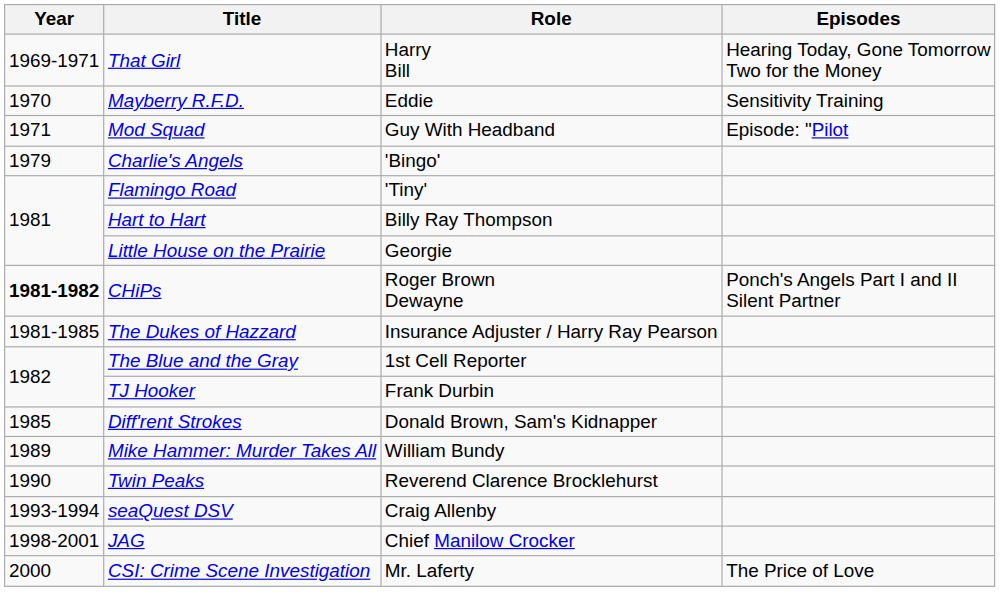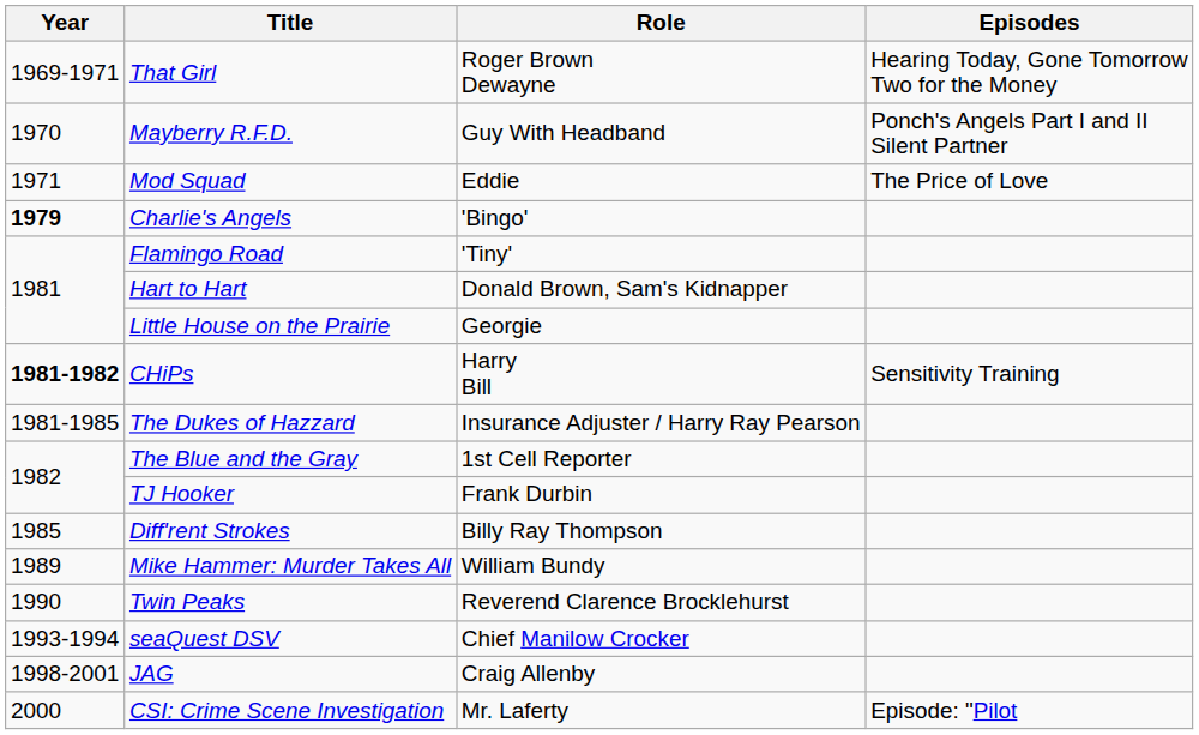 <table class="wikitable">
 <tr>
 <th>Year</th>
 <th>Title</th>
 <th>Role</th>
 <th>Episodes</th>
 </tr>
 <tr>
 <td>1969-1971</td>
 <td><em><a href='#'>That Girl</a></em></td>
-<td>Harry<br>Bill</td>
+<td>Roger Brown<br>Dewayne</td>
 <td>Hearing Today, Gone Tomorrow<br>Two for the Money</td>
 </tr>
 <tr>
 <td>1970</td>
 <td><em><a href='#'>Mayberry R.F.D.</a></em></td>
-<td>Eddie</td>
-<td>Sensitivity Training</td>
+<td>Guy With Headband</td>
+<td>Ponch's Angels Part I and II<br>Silent Partner</td>
 </tr>
 <tr>
 <td>1971</td>
 <td><em><a href='#'>Mod Squad</a></em></td>
-<td>Guy With Headband</td>
-<td>Episode: "<a href='#'>Pilot</a></td>
+<td>Eddie</td>
+<td>The Price of Love</td>
 </tr>
 <tr>
-<td>1979</td>
+<td><strong>1979</strong></td>
 <td><em><a href='#'>Charlie's Angels</a></em></td>
 <td>'Bingo'</td>
 <td></td>
 </tr>
 <tr>
 <td rowspan="3">1981</td>
 <td><em><a href='#'>Flamingo Road</a></em></td>
 <td>'Tiny'</td>
 <td></td>
 </tr>
 <tr>
 <td><em><a href='#'>Hart to Hart</a></em></td>
-<td>Billy Ray Thompson</td>
+<td>Donald Brown, Sam's Kidnapper</td>
 <td></td>
 </tr>
 <tr>
 <td><em><a href='#'>Little House on the Prairie</a></em></td>
 <td>Georgie</td>
 <td></td>
 </tr>
 <tr>
 <td><strong>1981-1982</strong></td>
 <td><em><a href='#'>CHiPs</a></em></td>
-<td>Roger Brown<br>Dewayne</td>
-<td>Ponch's Angels Part I and II<br>Silent Partner</td>
+<td>Harry<br>Bill</td>
+<td>Sensitivity Training</td>
 </tr>
 <tr>
 <td>1981-1985</td>
 <td><em><a href='#'>The Dukes of Hazzard</a></em></td>
 <td>Insurance Adjuster / Harry Ray Pearson</td>
 <td></td>
 </tr>
 <tr>
 <td rowspan="2">1982</td>
 <td><em><a href='#'>The Blue and the Gray</a></em></td>
 <td>1st Cell Reporter</td>
 <td></td>
 </tr>
 <tr>
 <td><em><a href='#'>TJ Hooker</a></em></td>
 <td>Frank Durbin</td>
 <td></td>
 </tr>
 <tr>
 <td>1985</td>
 <td><em><a href='#'>Diff'rent Strokes</a></em></td>
-<td>Donald Brown, Sam's Kidnapper</td>
+<td>Billy Ray Thompson</td>
 <td></td>
 </tr>
 <tr>
 <td>1989</td>
 <td><em><a href='#'>Mike Hammer: Murder Takes All</a></em></td>
 <td>William Bundy</td>
 <td></td>
 </tr>
 <tr>
 <td>1990</td>
 <td><em><a href='#'>Twin Peaks</a></em></td>
 <td>Reverend Clarence Brocklehurst</td>
 <td></td>
 </tr>
 <tr>
 <td>1993-1994</td>
 <td><em><a href='#'>seaQuest DSV</a></em></td>
-<td>Craig Allenby</td>
+<td>Chief <a href='#'>Manilow Crocker</a></td>
 <td></td>
 </tr>
 <tr>
 <td>1998-2001</td>
 <td><em><a href='#'>JAG</a></em></td>
-<td>Chief <a href='#'>Manilow Crocker</a></td>
+<td>Craig Allenby</td>
 <td></td>
 </tr>
 <tr>
 <td>2000</td>
 <td><em><a href='#'>CSI: Crime Scene Investigation</a></em></td>
 <td>Mr. Laferty</td>
-<td>The Price of Love</td>
+<td>Episode: "<a href='#'>Pilot</a></td>
 </tr>
 </table>
